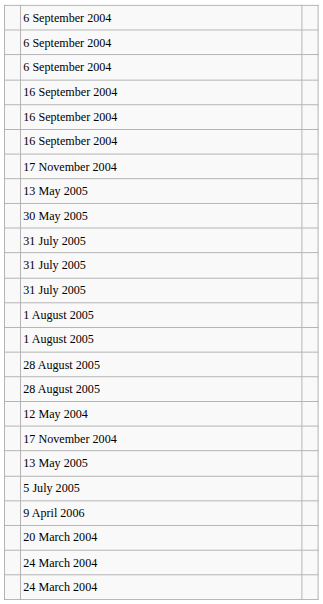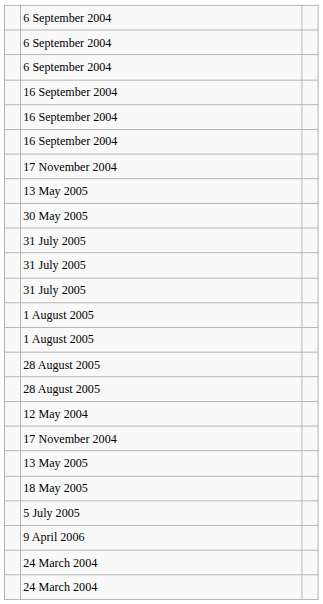 <table class="wikitable" style="font-size: 89%; float: left; width: 26em; margin-right: 1em; height: 700px">
 <tr>
 <td></td>
 <td>6 September 2004</td>
 <td></td>
 </tr>
 <tr>
 <td></td>
 <td>6 September 2004</td>
 <td></td>
 </tr>
 <tr>
 <td></td>
 <td>6 September 2004</td>
 <td></td>
 </tr>
 <tr>
 <td></td>
 <td>16 September 2004</td>
 <td></td>
 </tr>
 <tr>
 <td></td>
 <td>16 September 2004</td>
 <td></td>
 </tr>
 <tr>
 <td></td>
 <td>16 September 2004</td>
 <td></td>
 </tr>
 <tr>
 <td></td>
 <td>17 November 2004</td>
 <td></td>
 </tr>
 <tr>
 <td></td>
 <td>13 May 2005</td>
 <td></td>
 </tr>
 <tr>
 <td></td>
 <td>30 May 2005</td>
 <td></td>
 </tr>
 <tr>
 <td></td>
 <td>31 July 2005</td>
 <td></td>
 </tr>
 <tr>
 <td></td>
 <td>31 July 2005</td>
 <td></td>
 </tr>
 <tr>
 <td></td>
 <td>31 July 2005</td>
 <td></td>
 </tr>
 <tr>
 <td></td>
 <td>1 August 2005</td>
 <td></td>
 </tr>
 <tr>
 <td></td>
 <td>1 August 2005</td>
 <td></td>
 </tr>
 <tr>
 <td></td>
 <td>28 August 2005</td>
 <td></td>
 </tr>
 <tr>
 <td></td>
 <td>28 August 2005</td>
 <td></td>
 </tr>
 <tr>
 <td></td>
 <td>12 May 2004</td>
 <td></td>
 </tr>
 <tr>
 <td></td>
 <td>17 November 2004</td>
 <td></td>
 </tr>
 <tr>
 <td></td>
 <td>13 May 2005</td>
 <td></td>
 </tr>
 <tr>
 <td></td>
+<td>18 May 2005</td>
+<td></td>
+</tr>
+<tr>
+<td></td>
 <td>5 July 2005</td>
 <td></td>
 </tr>
 <tr>
 <td></td>
 <td>9 April 2006</td>
-<td></td>
-</tr>
-<tr>
-<td></td>
-<td>20 March 2004</td>
 <td></td>
 </tr>
 <tr>
 <td></td>
 <td>24 March 2004</td>
 <td></td>
 </tr>
 <tr>
 <td></td>
 <td>24 March 2004</td>
 <td></td>
 </tr>
 </table>
